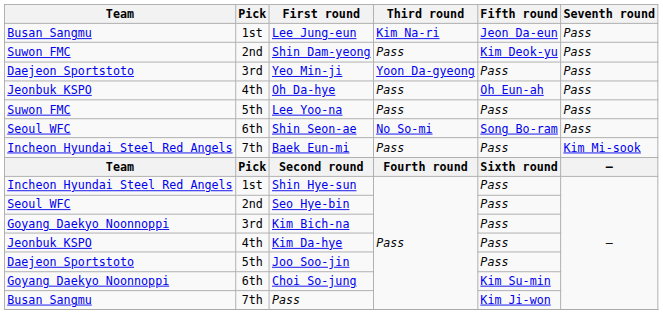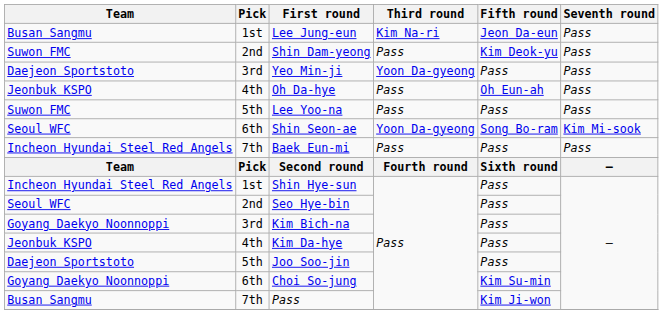 <table class="wikitable">
 <tr>
 <th>Team</th>
 <th>Pick</th>
 <th>First round</th>
 <th>Third round</th>
 <th>Fifth round</th>
 <th>Seventh round</th>
 </tr>
 <tr>
 <td><a href='#'>Busan Sangmu</a></td>
 <td align="center">1st</td>
 <td><a href='#'>Lee Jung-eun</a></td>
 <td><a href='#'>Kim Na-ri</a></td>
 <td><a href='#'>Jeon Da-eun</a></td>
 <td><em>Pass</em></td>
 </tr>
 <tr>
 <td><a href='#'>Suwon FMC</a></td>
 <td align="center">2nd</td>
 <td><a href='#'>Shin Dam-yeong</a></td>
 <td><em>Pass</em></td>
 <td><a href='#'>Kim Deok-yu</a></td>
 <td><em>Pass</em></td>
 </tr>
 <tr>
 <td><a href='#'>Daejeon Sportstoto</a></td>
 <td align="center">3rd</td>
 <td><a href='#'>Yeo Min-ji</a></td>
 <td><a href='#'>Yoon Da-gyeong</a></td>
 <td><em>Pass</em></td>
 <td><em>Pass</em></td>
 </tr>
 <tr>
 <td><a href='#'>Jeonbuk KSPO</a></td>
 <td align="center">4th</td>
 <td><a href='#'>Oh Da-hye</a></td>
 <td><em>Pass</em></td>
 <td><a href='#'>Oh Eun-ah</a></td>
 <td><em>Pass</em></td>
 </tr>
 <tr>
 <td><a href='#'>Suwon FMC</a></td>
 <td align="center">5th</td>
 <td><a href='#'>Lee Yoo-na</a></td>
 <td><em>Pass</em></td>
 <td><em>Pass</em></td>
 <td><em>Pass</em></td>
 </tr>
 <tr>
 <td><a href='#'>Seoul WFC</a></td>
 <td align="center">6th</td>
 <td><a href='#'>Shin Seon-ae</a></td>
-<td><a href='#'>No So-mi</a></td>
+<td><a href='#'>Yoon Da-gyeong</a></td>
 <td><a href='#'>Song Bo-ram</a></td>
-<td><em>Pass</em></td>
+<td><a href='#'>Kim Mi-sook</a></td>
 </tr>
 <tr>
 <td><a href='#'>Incheon Hyundai Steel Red Angels</a></td>
 <td align="center">7th</td>
 <td><a href='#'>Baek Eun-mi</a></td>
 <td><em>Pass</em></td>
 <td><em>Pass</em></td>
-<td><a href='#'>Kim Mi-sook</a></td>
+<td><em>Pass</em></td>
 </tr>
 <tr>
 <th>Team</th>
 <th>Pick</th>
 <th>Second round</th>
 <th>Fourth round</th>
 <th>Sixth round</th>
 <th>—</th>
 </tr>
 <tr>
 <td><a href='#'>Incheon Hyundai Steel Red Angels</a></td>
 <td align="center">1st</td>
 <td><a href='#'>Shin Hye-sun</a></td>
 <td rowspan="7"><em>Pass</em></td>
 <td><em>Pass</em></td>
 <td align="center" rowspan="7">—</td>
 </tr>
 <tr>
 <td><a href='#'>Seoul WFC</a></td>
 <td align="center">2nd</td>
 <td><a href='#'>Seo Hye-bin</a></td>
 <td><em>Pass</em></td>
 </tr>
 <tr>
 <td><a href='#'>Goyang Daekyo Noonnoppi</a></td>
 <td align="center">3rd</td>
 <td><a href='#'>Kim Bich-na</a></td>
 <td><em>Pass</em></td>
 </tr>
 <tr>
 <td><a href='#'>Jeonbuk KSPO</a></td>
 <td align="center">4th</td>
 <td><a href='#'>Kim Da-hye</a></td>
 <td><em>Pass</em></td>
 </tr>
 <tr>
 <td><a href='#'>Daejeon Sportstoto</a></td>
 <td align="center">5th</td>
 <td><a href='#'>Joo Soo-jin</a></td>
 <td><em>Pass</em></td>
 </tr>
 <tr>
 <td><a href='#'>Goyang Daekyo Noonnoppi</a></td>
 <td align="center">6th</td>
 <td><a href='#'>Choi So-jung</a></td>
 <td><a href='#'>Kim Su-min</a></td>
 </tr>
 <tr>
 <td><a href='#'>Busan Sangmu</a></td>
 <td align="center">7th</td>
 <td><em>Pass</em></td>
 <td><a href='#'>Kim Ji-won</a></td>
 </tr>
 <tr>
 </tr>
 </table>
